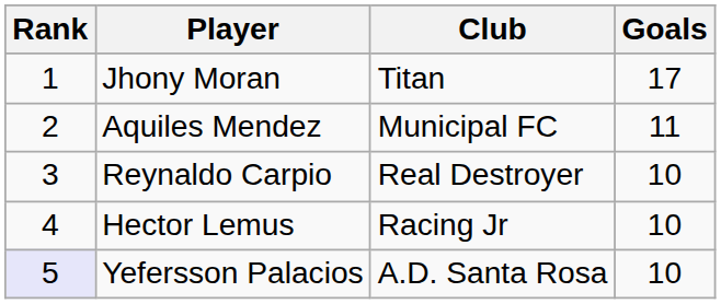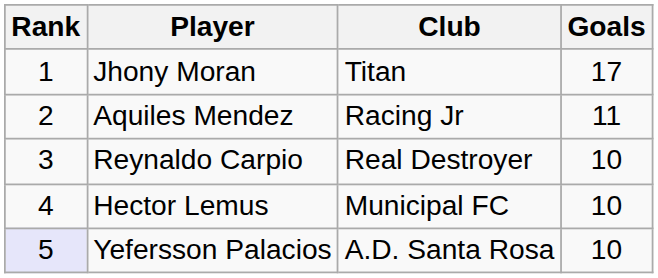 <table class="wikitable" style="text-align:center">
 <tr>
 <th>Rank</th>
 <th>Player</th>
 <th>Club</th>
 <th>Goals</th>
 </tr>
 <tr>
 <td>1</td>
 <td align="left"> Jhony Moran</td>
 <td align="left">Titan</td>
 <td>17</td>
 </tr>
 <tr>
 <td>2</td>
 <td align="left"> Aquiles Mendez</td>
-<td align="left">Municipal FC</td>
+<td align="left">Racing Jr</td>
 <td>11</td>
 </tr>
 <tr>
 <td>3</td>
 <td align="left"> Reynaldo Carpio</td>
 <td align="left">Real Destroyer</td>
 <td>10</td>
 </tr>
 <tr>
 <td>4</td>
 <td align="left"> Hector Lemus</td>
-<td align="left">Racing Jr</td>
+<td align="left">Municipal FC</td>
 <td>10</td>
 </tr>
 <tr>
 <td style="background: lavender;">5</td>
 <td align="left"> Yefersson Palacios</td>
 <td align="left">A.D. Santa Rosa</td>
 <td>10</td>
 </tr>
 </table>
